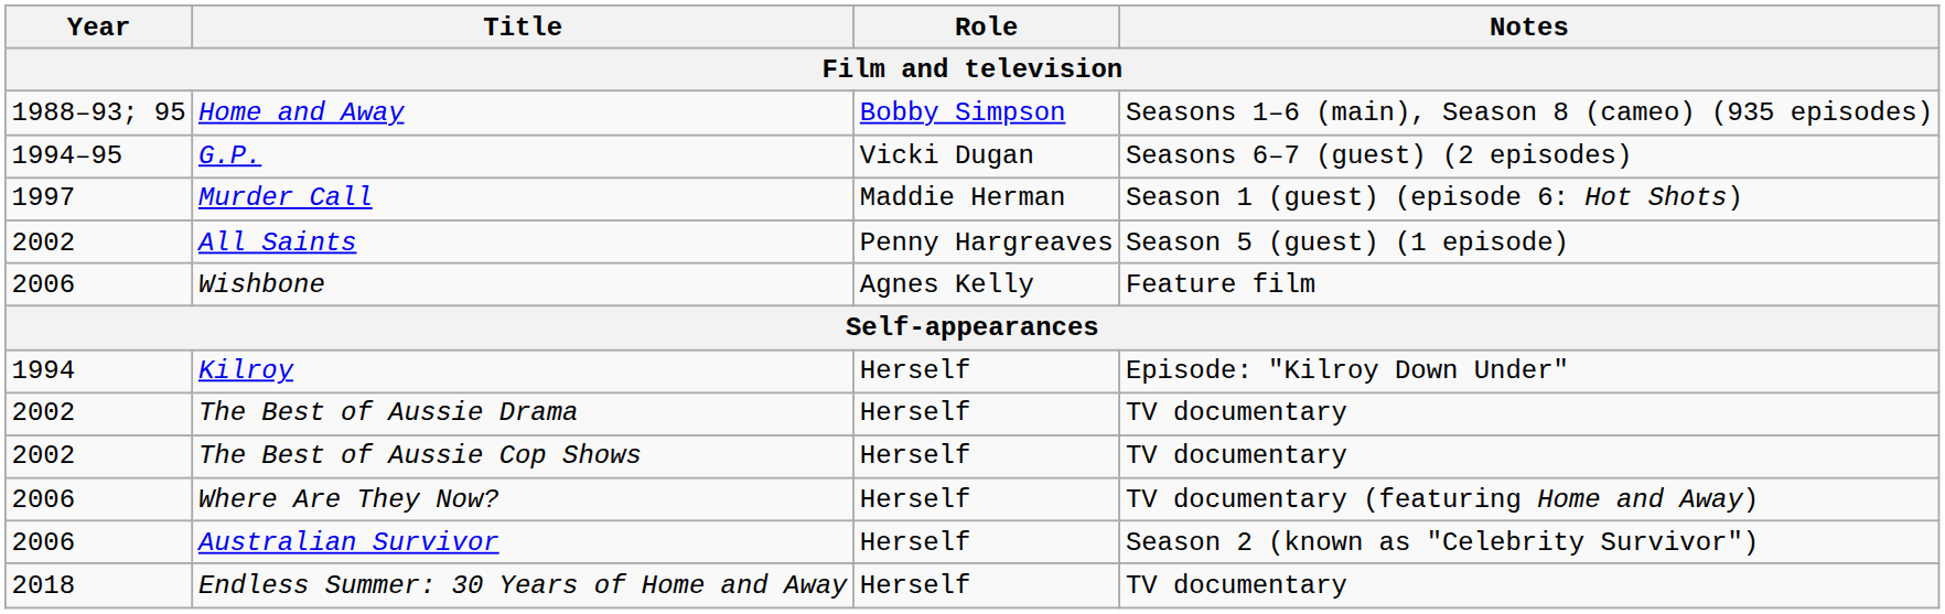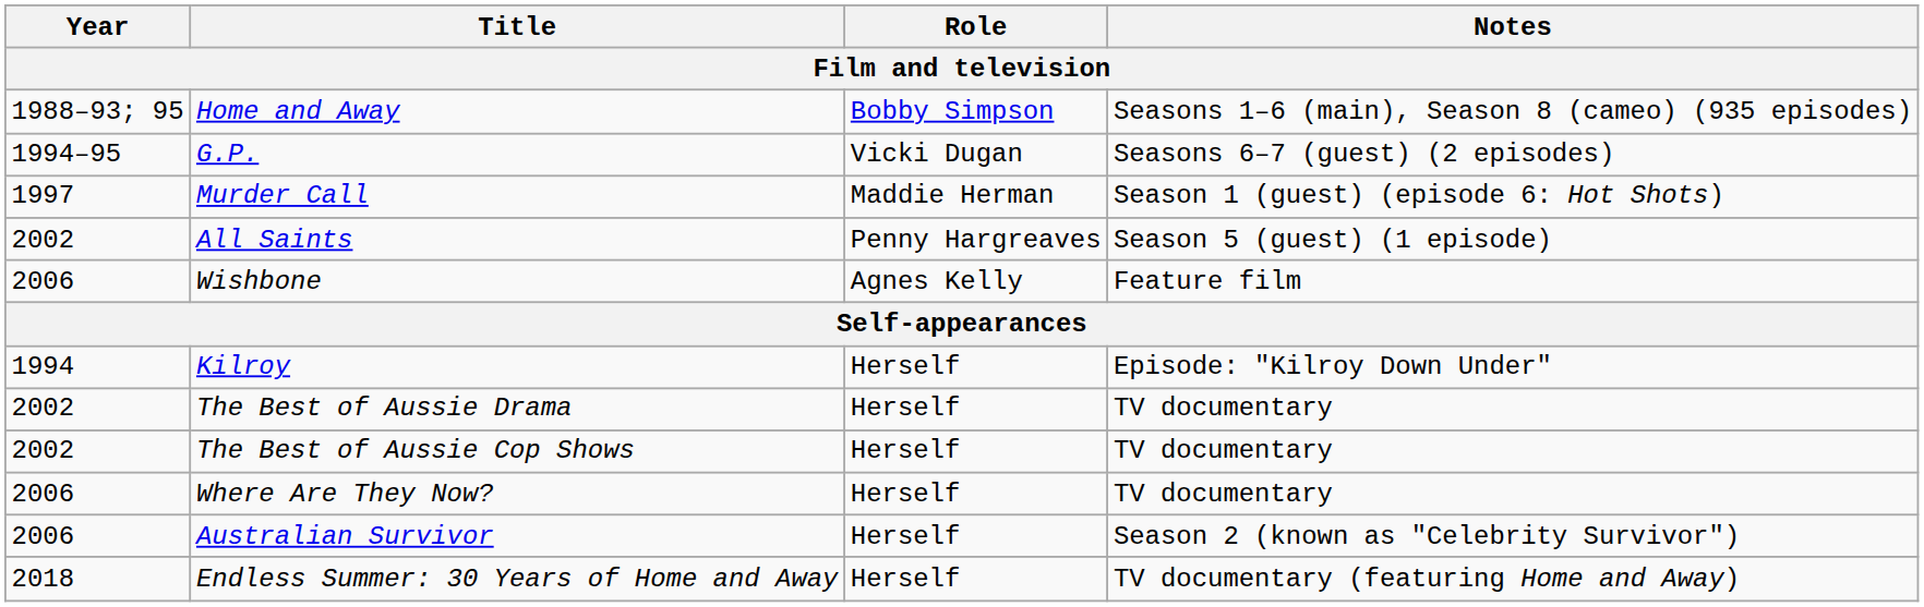 <table class="wikitable sortable">
 <tr>
 <th>Year</th>
 <th>Title</th>
 <th>Role</th>
 <th class="unsortable">Notes</th>
 </tr>
 <tr>
 <th colspan="4">Film and television</th>
 </tr>
 <tr>
 <td>1988–93; 95</td>
 <td><em><a href='#'>Home and Away</a></em></td>
 <td><a href='#'>Bobby Simpson</a></td>
 <td>Seasons 1–6 (main), Season 8 (cameo) (935 episodes)</td>
 </tr>
 <tr>
 <td>1994–95</td>
 <td><em><a href='#'>G.P.</a></em></td>
 <td>Vicki Dugan</td>
 <td>Seasons 6–7 (guest) (2 episodes)</td>
 </tr>
 <tr>
 <td>1997</td>
 <td><em><a href='#'>Murder Call</a></em></td>
 <td>Maddie Herman</td>
 <td>Season 1 (guest) (episode 6: <em>Hot Shots</em>)</td>
 </tr>
 <tr>
 <td>2002</td>
 <td><em><a href='#'>All Saints</a></em></td>
 <td>Penny Hargreaves</td>
 <td>Season 5 (guest) (1 episode)</td>
 </tr>
 <tr>
 <td>2006</td>
 <td><em>Wishbone</em></td>
 <td>Agnes Kelly</td>
 <td>Feature film</td>
 </tr>
 <tr>
 <th colspan="4">Self-appearances</th>
 </tr>
 <tr>
 <td>1994</td>
 <td><em><a href='#'>Kilroy</a></em></td>
 <td>Herself</td>
 <td>Episode: "Kilroy Down Under"</td>
 </tr>
 <tr>
 <td>2002</td>
 <td><em>The Best of Aussie Drama</em></td>
 <td>Herself</td>
 <td>TV documentary</td>
 </tr>
 <tr>
 <td>2002</td>
 <td><em>The Best of Aussie Cop Shows</em></td>
 <td>Herself</td>
 <td>TV documentary</td>
 </tr>
 <tr>
 <td>2006</td>
 <td><em>Where Are They Now?</em></td>
 <td>Herself</td>
-<td>TV documentary (featuring <em>Home and Away</em>)</td>
+<td>TV documentary</td>
 </tr>
 <tr>
 <td>2006</td>
 <td><em><a href='#'>Australian Survivor</a></em></td>
 <td>Herself</td>
 <td>Season 2 (known as "Celebrity Survivor")</td>
 </tr>
 <tr>
 <td>2018</td>
 <td><em>Endless Summer: 30 Years of Home and Away</em></td>
 <td>Herself</td>
-<td>TV documentary</td>
+<td>TV documentary (featuring <em>Home and Away</em>)</td>
 </tr>
 </table>
